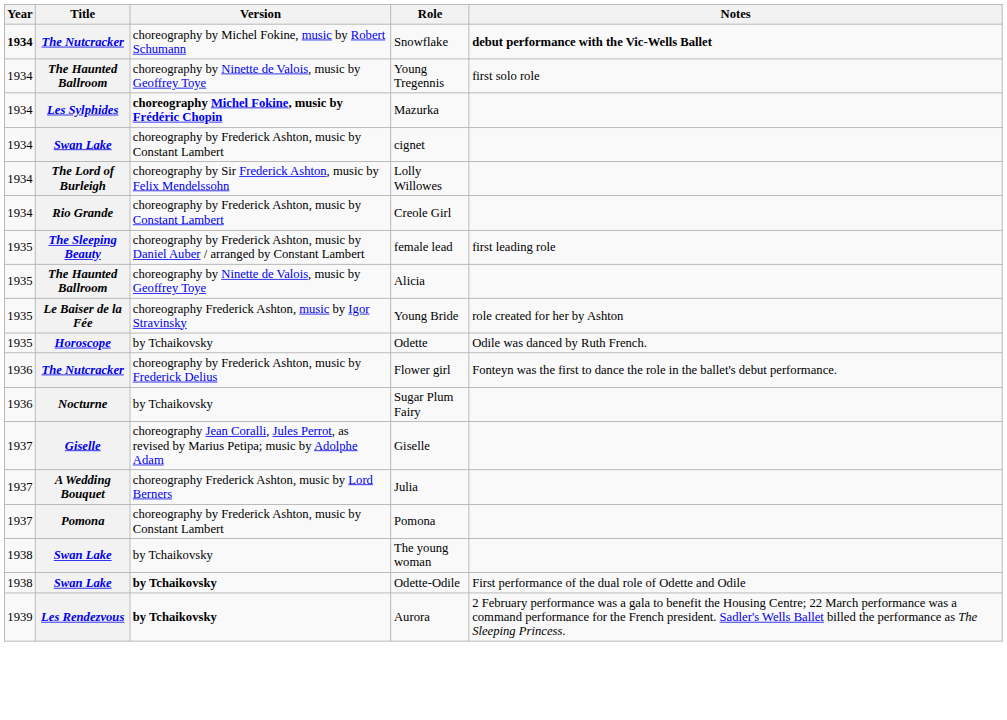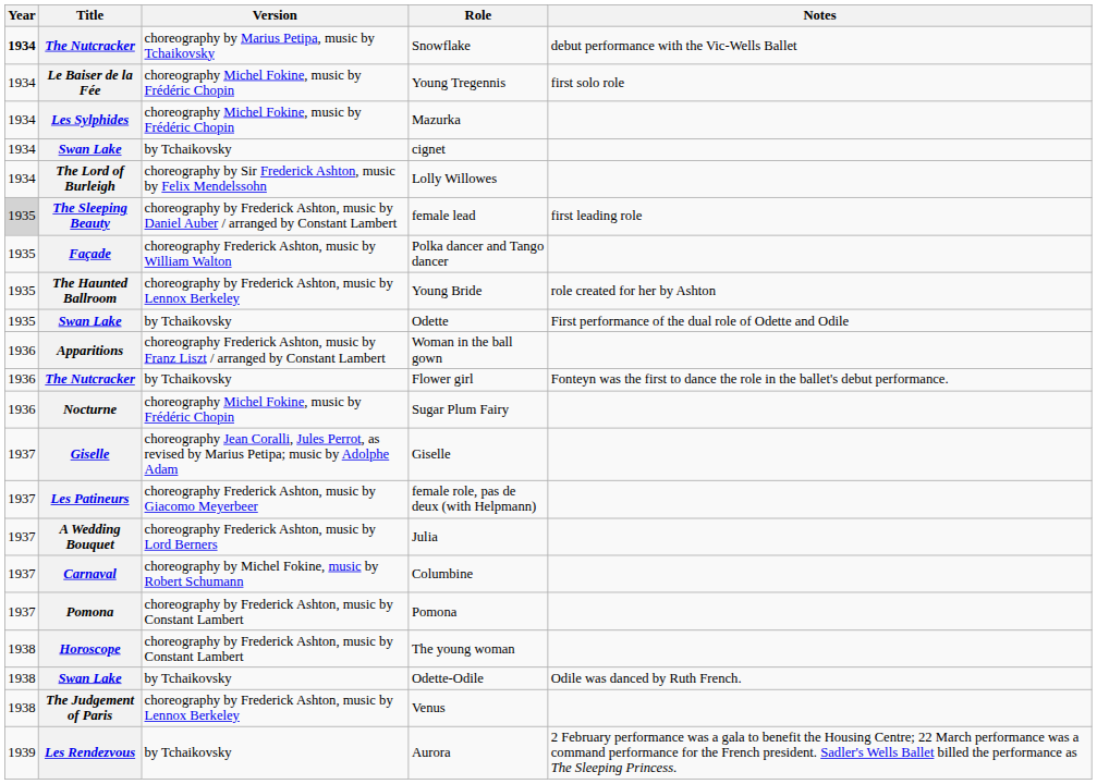 <table class="wikitable plainrowheaders sortable" style="margin-right: 0;">
 <tr>
 <th scope="col">Year</th>
 <th scope="col">Title</th>
 <th scope="col">Version</th>
 <th scope="col">Role</th>
 <th scope="col" class="unsortable">Notes</th>
 </tr>
 <tr>
 <td><strong>1934</strong></td>
 <th scope="row"><em><a href='#'>The Nutcracker</a></em></th>
-<td>choreography by Michel Fokine, <a href='#'>music</a> by <a href='#'>Robert Schumann</a></td>
+<td>choreography by <a href='#'>Marius Petipa</a>, music by <a href='#'>Tchaikovsky</a></td>
 <td>Snowflake</td>
-<td><strong>debut performance with the Vic-Wells Ballet</strong></td>
+<td>debut performance with the Vic-Wells Ballet</td>
 </tr>
 <tr>
 <td>1934</td>
-<th scope="row"><em>The Haunted Ballroom</em></th>
-<td>choreography by <a href='#'>Ninette de Valois</a>, music by <a href='#'>Geoffrey Toye</a></td>
+<th scope="row"><em>Le Baiser de la Fée</em></th>
+<td>choreography <a href='#'>Michel Fokine</a>, music by <a href='#'>Frédéric Chopin</a></td>
 <td>Young Tregennis</td>
 <td>first solo role</td>
 </tr>
 <tr>
 <td>1934</td>
 <th scope="row"><em><a href='#'>Les Sylphides</a></em></th>
-<td><strong>choreography <a href='#'>Michel Fokine</a>, music by <a href='#'>Frédéric Chopin</a></strong></td>
+<td>choreography <a href='#'>Michel Fokine</a>, music by <a href='#'>Frédéric Chopin</a></td>
 <td>Mazurka</td>
 <td></td>
 </tr>
 <tr>
 <td>1934</td>
 <th scope="row"><em><a href='#'>Swan Lake</a></em></th>
-<td>choreography by Frederick Ashton, music by Constant Lambert</td>
+<td>by Tchaikovsky</td>
 <td>cignet</td>
 <td></td>
 </tr>
 <tr>
 <td>1934</td>
 <th scope="row"><em>The Lord of Burleigh</em></th>
 <td>choreography by Sir <a href='#'>Frederick Ashton</a>, music by <a href='#'>Felix Mendelssohn</a></td>
 <td>Lolly Willowes</td>
 <td></td>
 </tr>
 <tr>
-<td>1934</td>
-<th scope="row"><em>Rio Grande</em></th>
-<td>choreography by Frederick Ashton, music by <a href='#'>Constant Lambert</a></td>
-<td>Creole Girl</td>
-<td></td>
-</tr>
-<tr>
-<td>1935</td>
+<td style="background: lightgrey;">1935</td>
 <th scope="row"><em><a href='#'>The Sleeping Beauty</a></em></th>
 <td>choreography by Frederick Ashton, music by <a href='#'>Daniel Auber</a> / arranged by Constant Lambert</td>
 <td>female lead</td>
 <td>first leading role</td>
 </tr>
 <tr>
 <td>1935</td>
-<th scope="row"><em>The Haunted Ballroom</em></th>
-<td>choreography by <a href='#'>Ninette de Valois</a>, music by <a href='#'>Geoffrey Toye</a></td>
-<td>Alicia</td>
+<th scope="row"><em><a href='#'>Façade</a></em></th>
+<td>choreography Frederick Ashton, music by <a href='#'>William Walton</a></td>
+<td>Polka dancer and Tango dancer</td>
 <td></td>
 </tr>
 <tr>
 <td>1935</td>
-<th scope="row"><em>Le Baiser de la Fée</em></th>
-<td>choreography Frederick Ashton, <a href='#'>music</a> by <a href='#'>Igor Stravinsky</a></td>
+<th scope="row"><em>The Haunted Ballroom</em></th>
+<td>choreography by Frederick Ashton, music by <a href='#'>Lennox Berkeley</a></td>
 <td>Young Bride</td>
 <td>role created for her by Ashton</td>
 </tr>
 <tr>
 <td>1935</td>
-<th scope="row"><em><a href='#'>Horoscope</a></em></th>
+<th scope="row"><em><a href='#'>Swan Lake</a></em></th>
 <td>by Tchaikovsky</td>
 <td>Odette</td>
-<td>Odile was danced by Ruth French.</td>
+<td>First performance of the dual role of Odette and Odile</td>
+</tr>
+<tr>
+<td>1936</td>
+<th scope="row"><em>Apparitions</em></th>
+<td>choreography Frederick Ashton, music by <a href='#'>Franz Liszt</a> / arranged by Constant Lambert</td>
+<td>Woman in the ball gown</td>
+<td></td>
 </tr>
 <tr>
 <td>1936</td>
 <th scope="row"><em><a href='#'>The Nutcracker</a></em></th>
-<td>choreography by Frederick Ashton, music by <a href='#'>Frederick Delius</a></td>
+<td>by Tchaikovsky</td>
 <td>Flower girl</td>
 <td>Fonteyn was the first to dance the role in the ballet's debut performance.</td>
 </tr>
 <tr>
 <td>1936</td>
 <th scope="row"><em>Nocturne</em></th>
-<td>by Tchaikovsky</td>
+<td>choreography <a href='#'>Michel Fokine</a>, music by <a href='#'>Frédéric Chopin</a></td>
 <td>Sugar Plum Fairy</td>
 <td></td>
 </tr>
 <tr>
 <td>1937</td>
 <th scope="row"><em><a href='#'>Giselle</a></em></th>
 <td>choreography <a href='#'>Jean Coralli</a>, <a href='#'>Jules Perrot</a>, as revised by Marius Petipa; music by <a href='#'>Adolphe Adam</a></td>
 <td>Giselle</td>
 <td></td>
 </tr>
 <tr>
 <td>1937</td>
+<th scope="row"><em><a href='#'>Les Patineurs</a></em></th>
+<td>choreography Frederick Ashton, music by <a href='#'>Giacomo Meyerbeer</a></td>
+<td>female role, pas de deux (with Helpmann)</td>
+<td></td>
+</tr>
+<tr>
+<td>1937</td>
 <th scope="row"><em>A Wedding Bouquet</em></th>
 <td>choreography Frederick Ashton, music by <a href='#'>Lord Berners</a></td>
 <td>Julia</td>
+<td></td>
+</tr>
+<tr>
+<td>1937</td>
+<th scope="row"><em><a href='#'>Carnaval</a></em></th>
+<td>choreography by Michel Fokine, <a href='#'>music</a> by <a href='#'>Robert Schumann</a></td>
+<td>Columbine</td>
 <td></td>
 </tr>
 <tr>
 <td>1937</td>
 <th scope="row"><em>Pomona</em></th>
 <td>choreography by Frederick Ashton, music by Constant Lambert</td>
 <td>Pomona</td>
 <td></td>
 </tr>
 <tr>
 <td>1938</td>
-<th scope="row"><em><a href='#'>Swan Lake</a></em></th>
-<td>by Tchaikovsky</td>
+<th scope="row"><em><a href='#'>Horoscope</a></em></th>
+<td>choreography by Frederick Ashton, music by Constant Lambert</td>
 <td>The young woman</td>
 </tr>
 <tr>
 <td>1938</td>
 <th scope="row"><em><a href='#'>Swan Lake</a></em></th>
-<td><strong>by Tchaikovsky</strong></td>
+<td>by Tchaikovsky</td>
 <td>Odette-Odile</td>
-<td>First performance of the dual role of Odette and Odile</td>
+<td>Odile was danced by Ruth French.</td>
+</tr>
+<tr>
+<td>1938</td>
+<th scope="row"><em>The Judgement of Paris</em></th>
+<td>choreography by Frederick Ashton, music by <a href='#'>Lennox Berkeley</a></td>
+<td>Venus</td>
+<td></td>
 </tr>
 <tr>
 <td>1939</td>
 <th scope="row"><em><a href='#'>Les Rendezvous</a></em></th>
-<td><strong>by Tchaikovsky</strong></td>
+<td>by Tchaikovsky</td>
 <td>Aurora</td>
 <td>2 February performance was a gala to benefit the Housing Centre; 22 March performance was a command performance for the French president. <a href='#'>Sadler's Wells Ballet</a> billed the performance as <em>The Sleeping Princess</em>.</td>
 </tr>
 </table>
